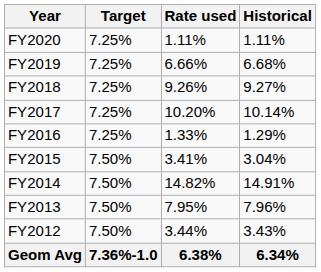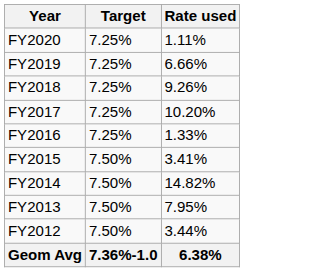 <table class="wikitable">
 <tr>
 <th>Year</th>
 <th>Target</th>
 <th>Rate used</th>
-<th>Historical</th>
 </tr>
 <tr>
 <td>FY2020</td>
 <td>7.25%</td>
-<td>1.11%</td>
 <td>1.11%</td>
 </tr>
 <tr>
 <td>FY2019</td>
 <td>7.25%</td>
 <td>6.66%</td>
-<td>6.68%</td>
 </tr>
 <tr>
 <td>FY2018</td>
 <td>7.25%</td>
 <td>9.26%</td>
-<td>9.27%</td>
 </tr>
 <tr>
 <td>FY2017</td>
 <td>7.25%</td>
 <td>10.20%</td>
-<td>10.14%</td>
 </tr>
 <tr>
 <td>FY2016</td>
 <td>7.25%</td>
 <td>1.33%</td>
-<td>1.29%</td>
 </tr>
 <tr>
 <td>FY2015</td>
 <td>7.50%</td>
 <td>3.41%</td>
-<td>3.04%</td>
 </tr>
 <tr>
 <td>FY2014</td>
 <td>7.50%</td>
 <td>14.82%</td>
-<td>14.91%</td>
 </tr>
 <tr>
 <td>FY2013</td>
 <td>7.50%</td>
 <td>7.95%</td>
-<td>7.96%</td>
 </tr>
 <tr>
 <td>FY2012</td>
 <td>7.50%</td>
 <td>3.44%</td>
-<td>3.43%</td>
 </tr>
 <tr>
 <th>Geom Avg</th>
 <th>7.36%-1.0</th>
 <th>6.38%</th>
-<th>6.34%</th>
 </tr>
 </table>
